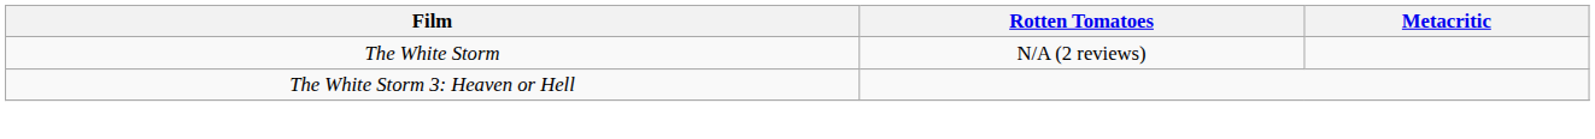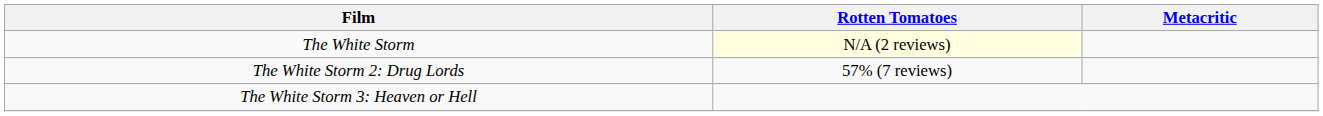 <table class="wikitable" style="text-align:center" width=100%>
 <tr>
 <th>Film</th>
 <th><a href='#'>Rotten Tomatoes</a></th>
 <th><a href='#'>Metacritic</a></th>
 </tr>
 <tr>
 <td><em>The White Storm</em></td>
-<td>N/A (2 reviews)</td>
+<td style="background: lightyellow;">N/A (2 reviews)</td>
+<td></td>
+</tr>
+<tr>
+<td><em>The White Storm 2: Drug Lords</em></td>
+<td>57% (7 reviews)</td>
 <td></td>
 </tr>
 <tr>
 <td><em>The White Storm 3: Heaven or Hell</em></td>
 <td colspan="2"></td>
 </tr>
 <tr>
 </tr>
 </table>
